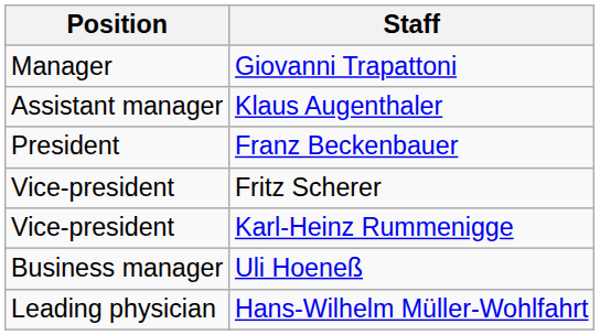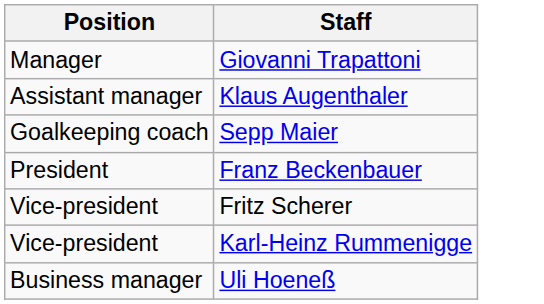 <table class="wikitable">
 <tr>
 <th>Position</th>
 <th>Staff</th>
 </tr>
 <tr>
 <td>Manager</td>
 <td><a href='#'>Giovanni Trapattoni</a></td>
 </tr>
 <tr>
 <td>Assistant manager</td>
 <td><a href='#'>Klaus Augenthaler</a></td>
+</tr>
+<tr>
+<td>Goalkeeping coach</td>
+<td><a href='#'>Sepp Maier</a></td>
 </tr>
 <tr>
 <td>President</td>
 <td><a href='#'>Franz Beckenbauer</a></td>
 </tr>
 <tr>
 <td>Vice-president</td>
 <td>Fritz Scherer</td>
 </tr>
 <tr>
 <td>Vice-president</td>
 <td><a href='#'>Karl-Heinz Rummenigge</a></td>
 </tr>
 <tr>
 <td>Business manager</td>
 <td><a href='#'>Uli Hoeneß</a></td>
 </tr>
-<tr>
-<td>Leading physician</td>
-<td><a href='#'>Hans-Wilhelm Müller-Wohlfahrt</a></td>
-</tr>
 </table>
